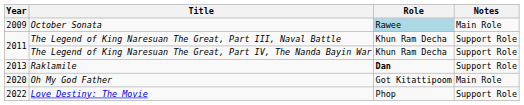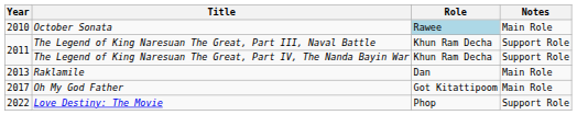 <table class="wikitable">
 <tr>
 <th>Year</th>
 <th>Title</th>
 <th>Role</th>
 <th>Notes</th>
 </tr>
 <tr>
-<td>2009</td>
+<td>2010</td>
 <td><em>October Sonata</em></td>
 <td style="background: lightblue;">Rawee</td>
 <td>Main Role</td>
 </tr>
 <tr>
 <td rowspan="2">2011</td>
 <td><em>The Legend of King Naresuan The Great, Part III, Naval Battle</em></td>
 <td>Khun Ram Decha</td>
 <td>Support Role</td>
 </tr>
 <tr>
 <td><em>The Legend of King Naresuan The Great, Part IV, The Nanda Bayin War</em></td>
 <td>Khun Ram Decha</td>
 <td>Support Role</td>
 </tr>
 <tr>
 <td>2013</td>
 <td><em>Raklamile</em></td>
-<td><strong>Dan</strong></td>
-<td>Support Role</td>
+<td>Dan</td>
+<td>Main Role</td>
 </tr>
 <tr>
-<td>2020</td>
+<td>2017</td>
 <td><em>Oh My God Father</em></td>
 <td>Got Kitattipoom</td>
 <td>Main Role</td>
 </tr>
 <tr>
 <td>2022</td>
 <td><em><a href='#'>Love Destiny: The Movie</a></em></td>
 <td>Phop</td>
 <td>Support Role</td>
 </tr>
 </table>
